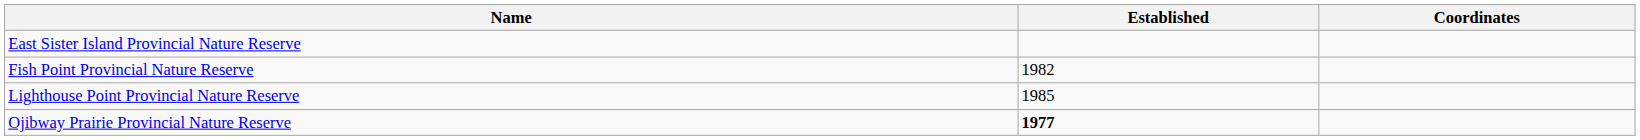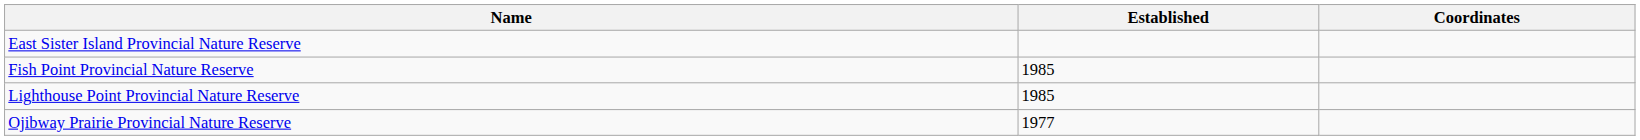 <table class='wikitable sortable' style='width:100%'>
 <tr>
 <th>Name</th>
 <th>Established</th>
 <th>Coordinates</th>
 </tr>
 <tr>
 <td><a href='#'>East Sister Island Provincial Nature Reserve</a></td>
 <td></td>
 <td></td>
 </tr>
 <tr>
 <td><a href='#'>Fish Point Provincial Nature Reserve</a></td>
-<td>1982</td>
+<td>1985</td>
 <td></td>
 </tr>
 <tr>
 <td><a href='#'>Lighthouse Point Provincial Nature Reserve</a></td>
 <td>1985</td>
 <td></td>
 </tr>
 <tr>
 <td><a href='#'>Ojibway Prairie Provincial Nature Reserve</a></td>
-<td><strong>1977</strong></td>
+<td>1977</td>
 <td></td>
 </tr>
 </table>
